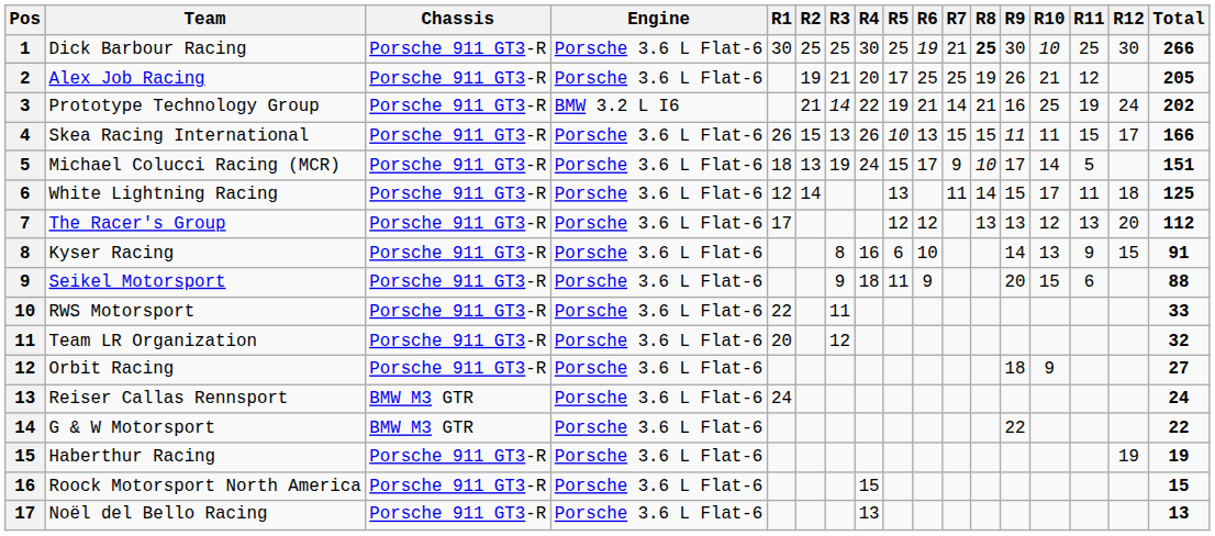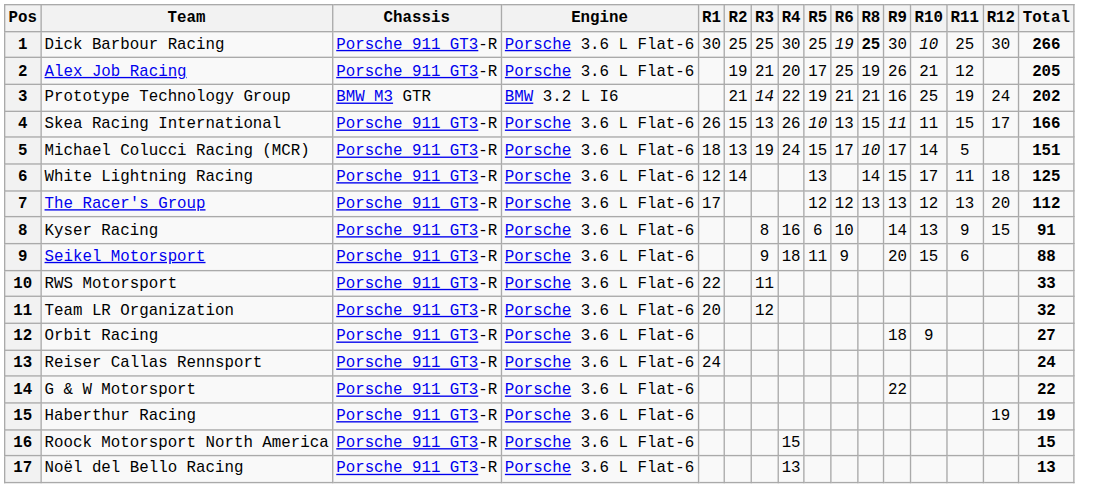 <table class="wikitable" style="font-size: 90%;">
 <tr>
 <th>Pos</th>
 <th>Team</th>
 <th>Chassis</th>
 <th>Engine</th>
 <th>R1</th>
 <th>R2</th>
 <th>R3</th>
 <th>R4</th>
 <th>R5</th>
 <th>R6</th>
-<th>R7</th>
 <th>R8</th>
 <th>R9</th>
 <th>R10</th>
 <th>R11</th>
 <th>R12</th>
 <th>Total</th>
 </tr>
 <tr>
 <th>1</th>
 <td> Dick Barbour Racing</td>
 <td><a href='#'>Porsche 911 GT3</a>-R</td>
 <td><a href='#'>Porsche</a> 3.6 L Flat-6</td>
 <td align="center">30</td>
 <td align="center">25</td>
 <td align="center">25</td>
 <td align="center">30</td>
 <td align="center">25</td>
 <td align="center"><em>19</em></td>
-<td align="center">21</td>
 <td align="center"><strong>25</strong></td>
 <td align="center">30</td>
 <td align="center"><em>10</em></td>
 <td align="center">25</td>
 <td align="center">30</td>
 <td align="center"><strong>266</strong></td>
 </tr>
 <tr>
 <th>2</th>
 <td> <a href='#'>Alex Job Racing</a></td>
 <td><a href='#'>Porsche 911 GT3</a>-R</td>
 <td><a href='#'>Porsche</a> 3.6 L Flat-6</td>
 <td></td>
 <td align="center">19</td>
 <td align="center">21</td>
 <td align="center">20</td>
 <td align="center">17</td>
 <td align="center">25</td>
-<td align="center">25</td>
 <td align="center">19</td>
 <td align="center">26</td>
 <td align="center">21</td>
 <td align="center">12</td>
 <td></td>
 <td align="center"><strong>205</strong></td>
 </tr>
 <tr>
 <th>3</th>
 <td> Prototype Technology Group</td>
-<td><a href='#'>Porsche 911 GT3</a>-R</td>
+<td><a href='#'>BMW M3</a> GTR</td>
 <td><a href='#'>BMW</a> 3.2 L I6</td>
 <td></td>
 <td align="center">21</td>
 <td align="center"><em>14</em></td>
 <td align="center">22</td>
 <td align="center">19</td>
 <td align="center">21</td>
-<td align="center">14</td>
 <td align="center">21</td>
 <td align="center">16</td>
 <td align="center">25</td>
 <td align="center">19</td>
 <td align="center">24</td>
 <td align="center"><strong>202</strong></td>
 </tr>
 <tr>
 <th>4</th>
 <td> Skea Racing International</td>
 <td><a href='#'>Porsche 911 GT3</a>-R</td>
 <td><a href='#'>Porsche</a> 3.6 L Flat-6</td>
 <td align="center">26</td>
 <td align="center">15</td>
 <td align="center">13</td>
 <td align="center">26</td>
 <td align="center"><em>10</em></td>
 <td align="center">13</td>
 <td align="center">15</td>
-<td align="center">15</td>
 <td align="center"><em>11</em></td>
 <td align="center">11</td>
 <td align="center">15</td>
 <td align="center">17</td>
 <td align="center"><strong>166</strong></td>
 </tr>
 <tr>
 <th>5</th>
 <td> Michael Colucci Racing (MCR)</td>
 <td><a href='#'>Porsche 911 GT3</a>-R</td>
 <td><a href='#'>Porsche</a> 3.6 L Flat-6</td>
 <td align="center">18</td>
 <td align="center">13</td>
 <td align="center">19</td>
 <td align="center">24</td>
 <td align="center">15</td>
 <td align="center">17</td>
-<td align="center">9</td>
 <td align="center"><em>10</em></td>
 <td align="center">17</td>
 <td align="center">14</td>
 <td align="center">5</td>
 <td></td>
 <td align="center"><strong>151</strong></td>
 </tr>
 <tr>
 <th>6</th>
 <td> White Lightning Racing</td>
 <td><a href='#'>Porsche 911 GT3</a>-R</td>
 <td><a href='#'>Porsche</a> 3.6 L Flat-6</td>
 <td align="center">12</td>
 <td align="center">14</td>
 <td></td>
 <td></td>
 <td align="center">13</td>
 <td></td>
-<td align="center">11</td>
 <td align="center">14</td>
 <td align="center">15</td>
 <td align="center">17</td>
 <td align="center">11</td>
 <td align="center">18</td>
 <td align="center"><strong>125</strong></td>
 </tr>
 <tr>
 <th>7</th>
 <td> <a href='#'>The Racer's Group</a></td>
 <td><a href='#'>Porsche 911 GT3</a>-R</td>
 <td><a href='#'>Porsche</a> 3.6 L Flat-6</td>
 <td align="center">17</td>
 <td></td>
 <td></td>
 <td></td>
 <td align="center">12</td>
 <td align="center">12</td>
-<td></td>
 <td align="center">13</td>
 <td align="center">13</td>
 <td align="center">12</td>
 <td align="center">13</td>
 <td align="center">20</td>
 <td align="center"><strong>112</strong></td>
 </tr>
 <tr>
 <th>8</th>
 <td> Kyser Racing</td>
 <td><a href='#'>Porsche 911 GT3</a>-R</td>
 <td><a href='#'>Porsche</a> 3.6 L Flat-6</td>
 <td></td>
 <td></td>
 <td align="center">8</td>
 <td align="center">16</td>
 <td align="center">6</td>
 <td align="center">10</td>
 <td></td>
-<td></td>
 <td align="center">14</td>
 <td align="center">13</td>
 <td align="center">9</td>
 <td align="center">15</td>
 <td align="center"><strong>91</strong></td>
 </tr>
 <tr>
 <th>9</th>
 <td> <a href='#'>Seikel Motorsport</a></td>
 <td><a href='#'>Porsche 911 GT3</a>-R</td>
 <td><a href='#'>Porsche</a> 3.6 L Flat-6</td>
 <td></td>
 <td></td>
 <td align="center">9</td>
 <td align="center">18</td>
 <td align="center">11</td>
 <td align="center">9</td>
 <td></td>
-<td></td>
 <td align="center">20</td>
 <td align="center">15</td>
 <td align="center">6</td>
 <td></td>
 <td align="center"><strong>88</strong></td>
 </tr>
 <tr>
 <th>10</th>
 <td> RWS Motorsport</td>
 <td><a href='#'>Porsche 911 GT3</a>-R</td>
 <td><a href='#'>Porsche</a> 3.6 L Flat-6</td>
 <td align="center">22</td>
 <td></td>
 <td align="center">11</td>
-<td></td>
 <td></td>
 <td></td>
 <td></td>
 <td></td>
 <td></td>
 <td></td>
 <td></td>
 <td></td>
 <td align="center"><strong>33</strong></td>
 </tr>
 <tr>
 <th>11</th>
 <td> Team LR Organization</td>
 <td><a href='#'>Porsche 911 GT3</a>-R</td>
 <td><a href='#'>Porsche</a> 3.6 L Flat-6</td>
 <td align="center">20</td>
 <td></td>
 <td align="center">12</td>
 <td></td>
 <td></td>
 <td></td>
 <td></td>
 <td></td>
 <td></td>
 <td></td>
 <td></td>
-<td></td>
 <td align="center"><strong>32</strong></td>
 </tr>
 <tr>
 <th>12</th>
 <td> Orbit Racing</td>
 <td><a href='#'>Porsche 911 GT3</a>-R</td>
 <td><a href='#'>Porsche</a> 3.6 L Flat-6</td>
-<td></td>
 <td></td>
 <td></td>
 <td></td>
 <td></td>
 <td></td>
 <td></td>
 <td></td>
 <td align="center">18</td>
 <td align="center">9</td>
 <td></td>
 <td></td>
 <td align="center"><strong>27</strong></td>
 </tr>
 <tr>
 <th>13</th>
 <td> Reiser Callas Rennsport</td>
-<td><a href='#'>BMW M3</a> GTR</td>
+<td><a href='#'>Porsche 911 GT3</a>-R</td>
 <td><a href='#'>Porsche</a> 3.6 L Flat-6</td>
 <td align="center">24</td>
-<td></td>
 <td></td>
 <td></td>
 <td></td>
 <td></td>
 <td></td>
 <td></td>
 <td></td>
 <td></td>
 <td></td>
 <td></td>
 <td align="center"><strong>24</strong></td>
 </tr>
 <tr>
 <th>14</th>
 <td> G & W Motorsport</td>
-<td><a href='#'>BMW M3</a> GTR</td>
+<td><a href='#'>Porsche 911 GT3</a>-R</td>
 <td><a href='#'>Porsche</a> 3.6 L Flat-6</td>
-<td></td>
 <td></td>
 <td></td>
 <td></td>
 <td></td>
 <td></td>
 <td></td>
 <td></td>
 <td align="center">22</td>
 <td></td>
 <td></td>
 <td></td>
 <td align="center"><strong>22</strong></td>
 </tr>
 <tr>
 <th>15</th>
 <td> Haberthur Racing</td>
 <td><a href='#'>Porsche 911 GT3</a>-R</td>
 <td><a href='#'>Porsche</a> 3.6 L Flat-6</td>
-<td></td>
 <td></td>
 <td></td>
 <td></td>
 <td></td>
 <td></td>
 <td></td>
 <td></td>
 <td></td>
 <td></td>
 <td></td>
 <td align="center">19</td>
 <td align="center"><strong>19</strong></td>
 </tr>
 <tr>
 <th>16</th>
 <td> Roock Motorsport North America</td>
 <td><a href='#'>Porsche 911 GT3</a>-R</td>
 <td><a href='#'>Porsche</a> 3.6 L Flat-6</td>
 <td></td>
 <td></td>
 <td></td>
 <td align="center">15</td>
 <td></td>
 <td></td>
 <td></td>
 <td></td>
 <td></td>
 <td></td>
 <td></td>
-<td></td>
 <td align="center"><strong>15</strong></td>
 </tr>
 <tr>
 <th>17</th>
 <td> Noël del Bello Racing</td>
 <td><a href='#'>Porsche 911 GT3</a>-R</td>
 <td><a href='#'>Porsche</a> 3.6 L Flat-6</td>
 <td></td>
 <td></td>
 <td></td>
 <td align="center">13</td>
 <td></td>
 <td></td>
 <td></td>
 <td></td>
 <td></td>
 <td></td>
 <td></td>
-<td></td>
 <td align="center"><strong>13</strong></td>
 </tr>
 </table>
